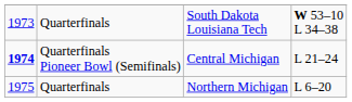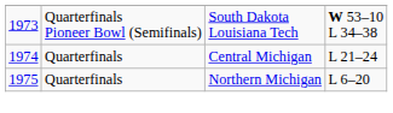 <table class="wikitable">
 <tr>
 </tr>
 <tr>
 <td><a href='#'>1973</a></td>
-<td>Quarterfinals</td>
+<td>Quarterfinals<br><a href='#'>Pioneer Bowl</a> (Semifinals)</td>
 <td><a href='#'>South Dakota</a><br><a href='#'>Louisiana Tech</a></td>
 <td><strong>W</strong> 53–10<br>L 34–38</td>
 </tr>
 <tr>
-<td><strong><a href='#'>1974</a></strong></td>
-<td>Quarterfinals<br><a href='#'>Pioneer Bowl</a> (Semifinals)</td>
+<td><a href='#'>1974</a></td>
+<td>Quarterfinals</td>
 <td><a href='#'>Central Michigan</a></td>
 <td>L 21–24</td>
 </tr>
 <tr>
 <td><a href='#'>1975</a></td>
 <td>Quarterfinals</td>
 <td><a href='#'>Northern Michigan</a></td>
 <td>L 6–20</td>
 </tr>
 </table>
